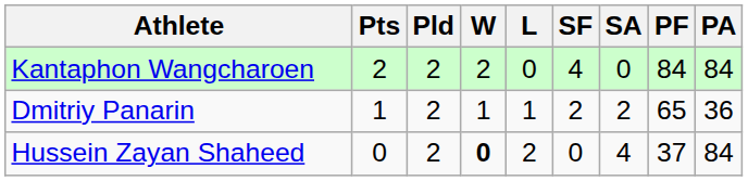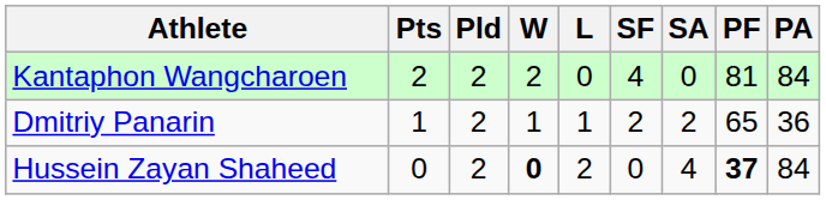 <table class=wikitable style="text-align:center">
 <tr>
 <th width="200">Athlete</th>
 <th width="20">Pts</th>
 <th width="20">Pld</th>
 <th width="20">W</th>
 <th width="20">L</th>
 <th width="20">SF</th>
 <th width="20">SA</th>
 <th width="20">PF</th>
 <th width="20">PA</th>
 </tr>
 <tr bgcolor="#ccffcc">
 <td style="text-align:left"> <a href='#'>Kantaphon Wangcharoen</a></td>
 <td>2</td>
 <td>2</td>
 <td>2</td>
 <td>0</td>
 <td>4</td>
 <td>0</td>
-<td>84</td>
+<td>81</td>
 <td>84</td>
 </tr>
 <tr>
 <td style="text-align:left"> <a href='#'>Dmitriy Panarin</a></td>
 <td>1</td>
 <td>2</td>
 <td>1</td>
 <td>1</td>
 <td>2</td>
 <td>2</td>
 <td>65</td>
 <td>36</td>
 </tr>
 <tr>
 <td style="text-align:left"> <a href='#'>Hussein Zayan Shaheed</a></td>
 <td>0</td>
 <td>2</td>
 <td><strong>0</strong></td>
 <td>2</td>
 <td>0</td>
 <td>4</td>
-<td>37</td>
+<td><strong>37</strong></td>
 <td>84</td>
 </tr>
 </table>
